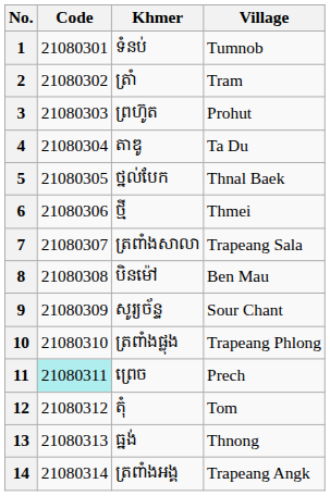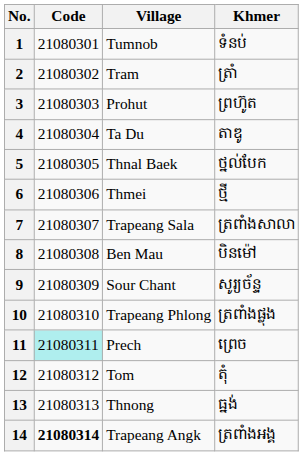 <table class="wikitable sortable mw-collapsible">
 <tr>
 <th>No.</th>
 <th>Code</th>
+<th>Village</th>
 <th>Khmer</th>
-<th>Village</th>
 </tr>
 <tr>
 <th>1</th>
 <td>21080301</td>
+<td>Tumnob</td>
 <td>ទំនប់</td>
-<td>Tumnob</td>
 </tr>
 <tr>
 <th>2</th>
 <td>21080302</td>
+<td>Tram</td>
 <td>ត្រាំ</td>
-<td>Tram</td>
 </tr>
 <tr>
 <th>3</th>
 <td>21080303</td>
+<td>Prohut</td>
 <td>ព្រហ៊ូត</td>
-<td>Prohut</td>
 </tr>
 <tr>
 <th>4</th>
 <td>21080304</td>
+<td>Ta Du</td>
 <td>តាឌូ</td>
-<td>Ta Du</td>
 </tr>
 <tr>
 <th>5</th>
 <td>21080305</td>
+<td>Thnal Baek</td>
 <td>ថ្នល់បែក</td>
-<td>Thnal Baek</td>
 </tr>
 <tr>
 <th>6</th>
 <td>21080306</td>
+<td>Thmei</td>
 <td>ថ្មី</td>
-<td>Thmei</td>
 </tr>
 <tr>
 <th>7</th>
 <td>21080307</td>
+<td>Trapeang Sala</td>
 <td>ត្រពាំងសាលា</td>
-<td>Trapeang Sala</td>
 </tr>
 <tr>
 <th>8</th>
 <td>21080308</td>
+<td>Ben Mau</td>
 <td>បិនម៉ៅ</td>
-<td>Ben Mau</td>
 </tr>
 <tr>
 <th>9</th>
 <td>21080309</td>
+<td>Sour Chant</td>
 <td>សូរ្យច័ន្ទ</td>
-<td>Sour Chant</td>
 </tr>
 <tr>
 <th>10</th>
 <td>21080310</td>
+<td>Trapeang Phlong</td>
 <td>ត្រពាំងផ្លុង</td>
-<td>Trapeang Phlong</td>
 </tr>
 <tr>
 <th>11</th>
 <td style="background: paleturquoise;">21080311</td>
+<td>Prech</td>
 <td>ព្រេច</td>
-<td>Prech</td>
 </tr>
 <tr>
 <th>12</th>
 <td>21080312</td>
+<td>Tom</td>
 <td>តុំ</td>
-<td>Tom</td>
 </tr>
 <tr>
 <th>13</th>
 <td>21080313</td>
+<td>Thnong</td>
 <td>ធ្នង់</td>
-<td>Thnong</td>
 </tr>
 <tr>
 <th>14</th>
-<td>21080314</td>
+<td><strong>21080314</strong></td>
+<td>Trapeang Angk</td>
 <td>ត្រពាំងអង្គ</td>
-<td>Trapeang Angk</td>
 </tr>
 </table>
